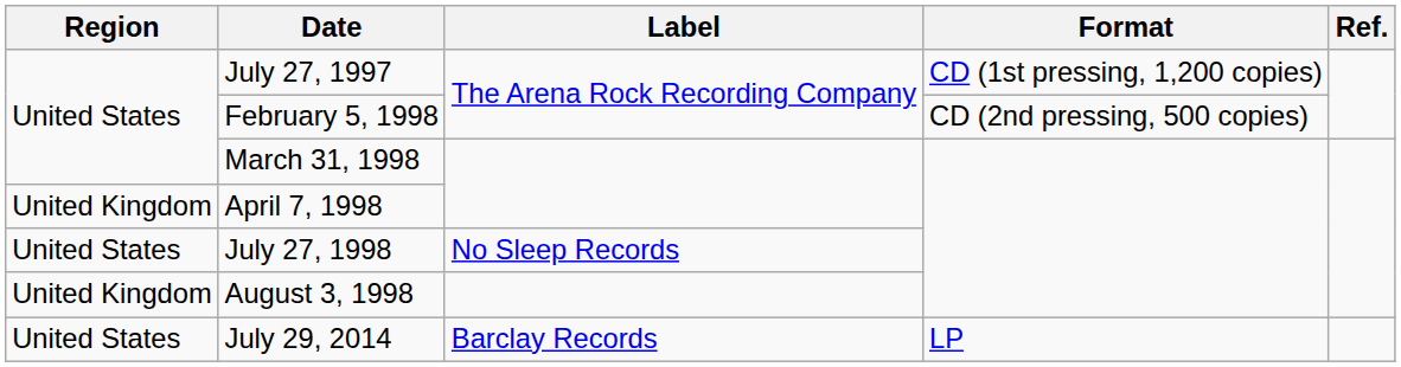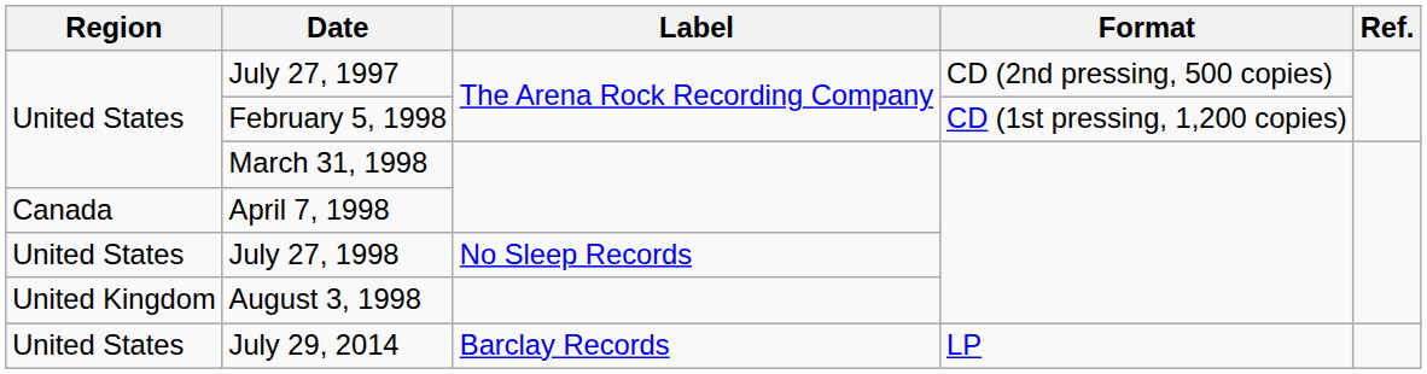 <table class="wikitable">
 <tr>
 <th>Region</th>
 <th>Date</th>
 <th>Label</th>
 <th>Format</th>
 <th>Ref.</th>
 </tr>
 <tr>
 <td rowspan="3">United States</td>
 <td>July 27, 1997</td>
 <td rowspan="2"><a href='#'>The Arena Rock Recording Company</a></td>
-<td><a href='#'>CD</a> (1st pressing, 1,200 copies)</td>
+<td>CD (2nd pressing, 500 copies)</td>
 <td rowspan="2"></td>
 </tr>
 <tr>
 <td>February 5, 1998</td>
-<td>CD (2nd pressing, 500 copies)</td>
+<td><a href='#'>CD</a> (1st pressing, 1,200 copies)</td>
 </tr>
 <tr>
 <td>March 31, 1998</td>
 <td rowspan="2"></td>
 <td rowspan="4"></td>
 <td rowspan="4"></td>
 </tr>
 <tr>
-<td>United Kingdom</td>
+<td>Canada</td>
 <td>April 7, 1998</td>
 </tr>
 <tr>
 <td>United States</td>
 <td>July 27, 1998</td>
 <td><a href='#'>No Sleep Records</a></td>
 </tr>
 <tr>
 <td>United Kingdom</td>
 <td>August 3, 1998</td>
 <td></td>
 </tr>
 <tr>
 <td>United States</td>
 <td>July 29, 2014</td>
 <td><a href='#'>Barclay Records</a></td>
 <td><a href='#'>LP</a></td>
 <td></td>
 </tr>
 </table>
